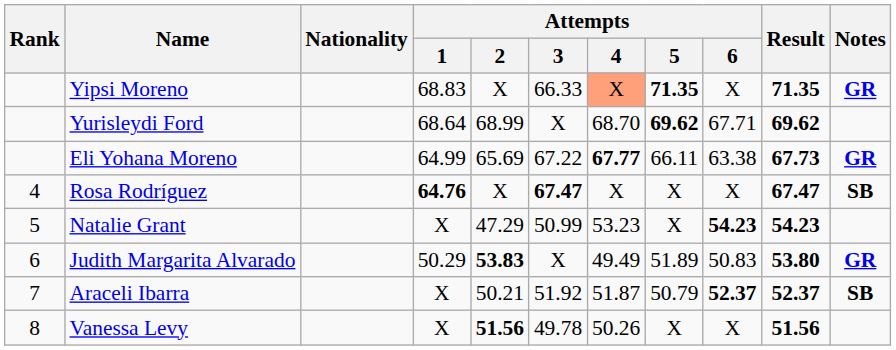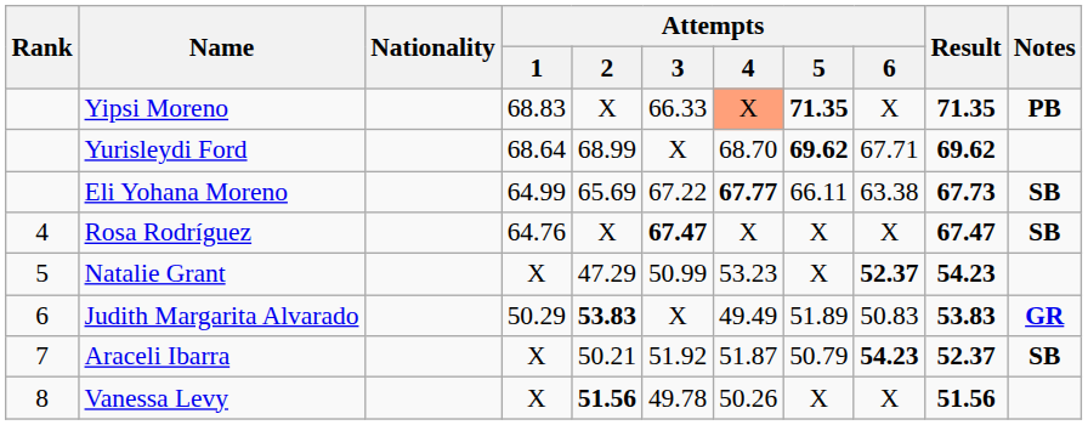 <table class="wikitable sortable" style="text-align:center">
 <tr>
 <th rowspan=2>Rank</th>
 <th rowspan=2>Name</th>
 <th rowspan=2>Nationality</th>
 <th colspan=6>Attempts</th>
 <th rowspan=2>Result</th>
 <th rowspan=2>Notes</th>
 </tr>
 <tr>
 <th>1</th>
 <th>2</th>
 <th>3</th>
 <th>4</th>
 <th>5</th>
 <th>6</th>
 </tr>
 <tr>
 <td></td>
 <td align=left><a href='#'>Yipsi Moreno</a></td>
 <td align=left></td>
 <td>68.83</td>
 <td>X</td>
 <td>66.33</td>
 <td style="background: lightsalmon;">X</td>
 <td><strong>71.35</strong></td>
 <td>X</td>
 <td><strong>71.35</strong></td>
-<td><strong><a href='#'>GR</a></strong></td>
+<td><strong>PB</strong></td>
 </tr>
 <tr>
 <td></td>
 <td align=left><a href='#'>Yurisleydi Ford</a></td>
 <td align=left></td>
 <td>68.64</td>
 <td>68.99</td>
 <td>X</td>
 <td>68.70</td>
 <td><strong>69.62</strong></td>
 <td>67.71</td>
 <td><strong>69.62</strong></td>
 <td></td>
 </tr>
 <tr>
 <td></td>
 <td align=left><a href='#'>Eli Yohana Moreno</a></td>
 <td align=left></td>
 <td>64.99</td>
 <td>65.69</td>
 <td>67.22</td>
 <td><strong>67.77</strong></td>
 <td>66.11</td>
 <td>63.38</td>
 <td><strong>67.73</strong></td>
-<td><strong><a href='#'>GR</a></strong></td>
+<td><strong>SB</strong></td>
 </tr>
 <tr>
 <td>4</td>
 <td align=left><a href='#'>Rosa Rodríguez</a></td>
 <td align=left></td>
-<td><strong>64.76</strong></td>
+<td>64.76</td>
 <td>X</td>
 <td><strong>67.47</strong></td>
 <td>X</td>
 <td>X</td>
 <td>X</td>
 <td><strong>67.47</strong></td>
 <td><strong>SB</strong></td>
 </tr>
 <tr>
 <td>5</td>
 <td align=left><a href='#'>Natalie Grant</a></td>
 <td align=left></td>
 <td>X</td>
 <td>47.29</td>
 <td>50.99</td>
 <td>53.23</td>
 <td>X</td>
-<td><strong>54.23</strong></td>
+<td><strong>52.37</strong></td>
 <td><strong>54.23</strong></td>
 <td></td>
 </tr>
 <tr>
 <td>6</td>
 <td align=left><a href='#'>Judith Margarita Alvarado</a></td>
 <td align=left></td>
 <td>50.29</td>
 <td><strong>53.83</strong></td>
 <td>X</td>
 <td>49.49</td>
 <td>51.89</td>
 <td>50.83</td>
-<td><strong>53.80</strong></td>
+<td><strong>53.83</strong></td>
 <td><strong><a href='#'>GR</a></strong></td>
 </tr>
 <tr>
 <td>7</td>
 <td align=left><a href='#'>Araceli Ibarra</a></td>
 <td align=left></td>
 <td>X</td>
 <td>50.21</td>
 <td>51.92</td>
 <td>51.87</td>
 <td>50.79</td>
-<td><strong>52.37</strong></td>
+<td><strong>54.23</strong></td>
 <td><strong>52.37</strong></td>
 <td><strong>SB</strong></td>
 </tr>
 <tr>
 <td>8</td>
 <td align=left><a href='#'>Vanessa Levy</a></td>
 <td align=left></td>
 <td>X</td>
 <td><strong>51.56</strong></td>
 <td>49.78</td>
 <td>50.26</td>
 <td>X</td>
 <td>X</td>
 <td><strong>51.56</strong></td>
 <td></td>
 </tr>
 </table>
